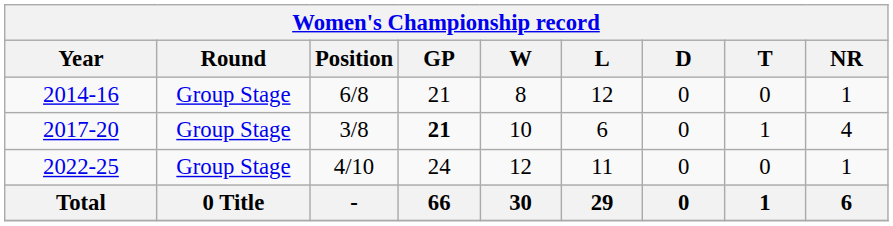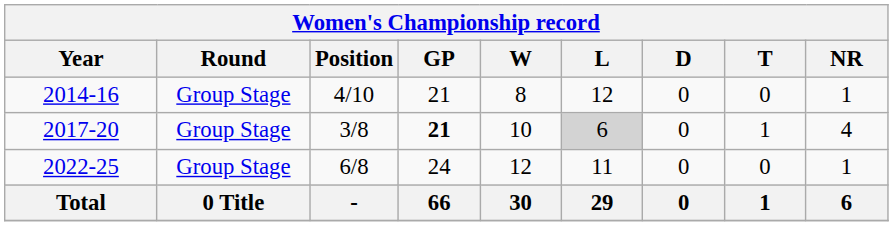 <table class="wikitable" style="text-align: center;">
 <tr>
 <th colspan=10><a href='#'>Women's Championship record</a></th>
 </tr>
 <tr>
 <th width=100>Year</th>
 <th width=100>Round</th>
 <th width=50>Position</th>
 <th width=50>GP</th>
 <th width=50>W</th>
 <th width=50>L</th>
 <th width=50>D</th>
 <th width=50>T</th>
 <th width=50>NR</th>
 </tr>
 <tr>
 <td><a href='#'>2014-16</a></td>
 <td><a href='#'>Group Stage</a></td>
-<td>6/8</td>
+<td>4/10</td>
 <td>21</td>
 <td>8</td>
 <td>12</td>
 <td>0</td>
 <td>0</td>
 <td>1</td>
 </tr>
 <tr>
 <td><a href='#'>2017-20</a></td>
 <td><a href='#'>Group Stage</a></td>
 <td>3/8</td>
 <td><strong>21</strong></td>
 <td>10</td>
-<td>6</td>
+<td style="background: lightgrey;">6</td>
 <td>0</td>
 <td>1</td>
 <td>4</td>
 </tr>
 <tr>
 <td><a href='#'>2022-25</a></td>
 <td><a href='#'>Group Stage</a></td>
-<td>4/10</td>
+<td>6/8</td>
 <td>24</td>
 <td>12</td>
 <td>11</td>
 <td>0</td>
 <td>0</td>
 <td>1</td>
 </tr>
 <tr>
 <th><strong>Total</strong></th>
 <th>0 Title</th>
 <th>-</th>
 <th>66</th>
 <th>30</th>
 <th>29</th>
 <th>0</th>
 <th>1</th>
 <th>6</th>
 </tr>
 <tr>
 </tr>
 </table>
